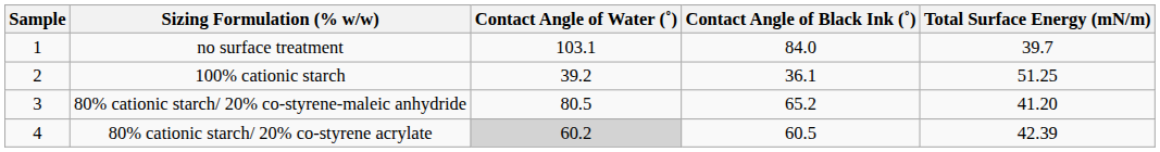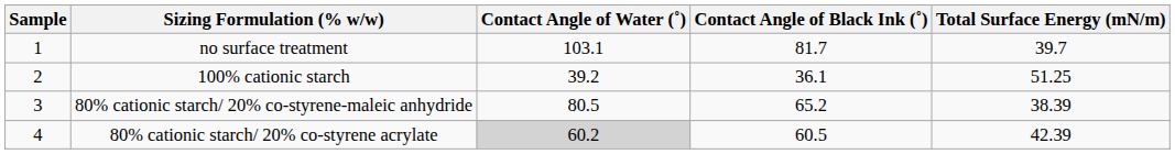 <table class="wikitable sortable" style="text-align:center">
 <tr>
 <th>Sample</th>
 <th>Sizing Formulation (% w/w)</th>
 <th>Contact Angle of Water (˚)</th>
 <th>Contact Angle of Black Ink (˚)</th>
 <th>Total Surface Energy (mN/m)</th>
 </tr>
 <tr>
 <td>1</td>
 <td>no surface treatment</td>
 <td>103.1</td>
-<td>84.0</td>
+<td>81.7</td>
 <td>39.7</td>
 </tr>
 <tr>
 <td>2</td>
 <td>100% cationic starch</td>
 <td>39.2</td>
 <td>36.1</td>
 <td>51.25</td>
 </tr>
 <tr>
 <td>3</td>
 <td>80% cationic starch/ 20% co-styrene-maleic anhydride</td>
 <td>80.5</td>
 <td>65.2</td>
-<td>41.20</td>
+<td>38.39</td>
 </tr>
 <tr>
 <td>4</td>
 <td>80% cationic starch/ 20% co-styrene acrylate</td>
 <td style="background: lightgrey;">60.2</td>
 <td>60.5</td>
 <td>42.39</td>
 </tr>
 </table>
